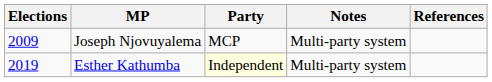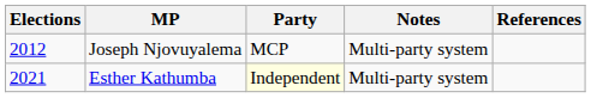 <table class="wikitable">
 <tr>
 <th>Elections</th>
 <th>MP</th>
 <th>Party</th>
 <th>Notes</th>
 <th>References</th>
 </tr>
 <tr>
-<td><a href='#'>2009</a></td>
+<td><a href='#'>2012</a></td>
 <td>Joseph Njovuyalema</td>
 <td>MCP</td>
 <td>Multi-party system</td>
 <td></td>
 </tr>
 <tr>
-<td><a href='#'>2019</a></td>
+<td><a href='#'>2021</a></td>
 <td><a href='#'>Esther Kathumba</a></td>
 <td style="background: lightyellow;">Independent</td>
 <td>Multi-party system</td>
 <td></td>
 </tr>
 </table>
